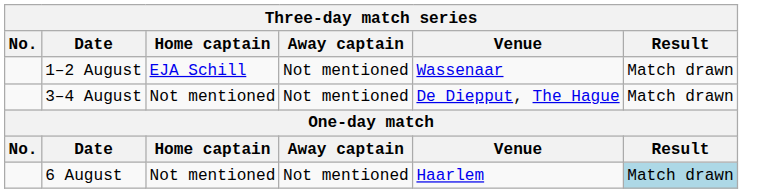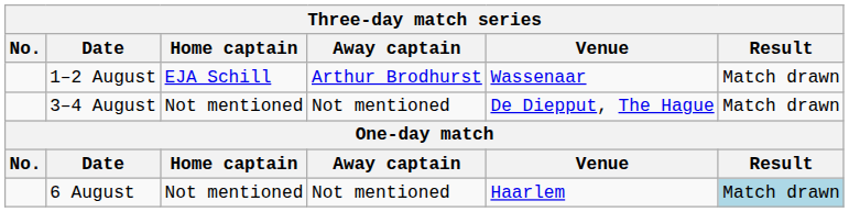 <table class="wikitable">
 <tr>
 <th colspan="9">Three-day match series</th>
 </tr>
 <tr>
 <th>No.</th>
 <th>Date</th>
 <th>Home captain</th>
 <th>Away captain</th>
 <th>Venue</th>
 <th>Result</th>
 </tr>
 <tr>
 <td></td>
 <td>1–2 August</td>
 <td><a href='#'>EJA Schill</a></td>
-<td>Not mentioned</td>
+<td><a href='#'>Arthur Brodhurst</a></td>
 <td><a href='#'>Wassenaar</a></td>
 <td>Match drawn</td>
 </tr>
 <tr>
 <td></td>
 <td>3–4 August</td>
 <td>Not mentioned</td>
 <td>Not mentioned</td>
 <td><a href='#'>De Diepput</a>, <a href='#'>The Hague</a></td>
 <td>Match drawn</td>
 </tr>
 <tr>
 <th colspan="9">One-day match</th>
 </tr>
 <tr>
 <th>No.</th>
 <th>Date</th>
 <th>Home captain</th>
 <th>Away captain</th>
 <th>Venue</th>
 <th>Result</th>
 </tr>
 <tr>
 <td></td>
 <td>6 August</td>
 <td>Not mentioned</td>
 <td>Not mentioned</td>
 <td><a href='#'>Haarlem</a></td>
 <td style="background: lightblue;">Match drawn</td>
 </tr>
 </table>
